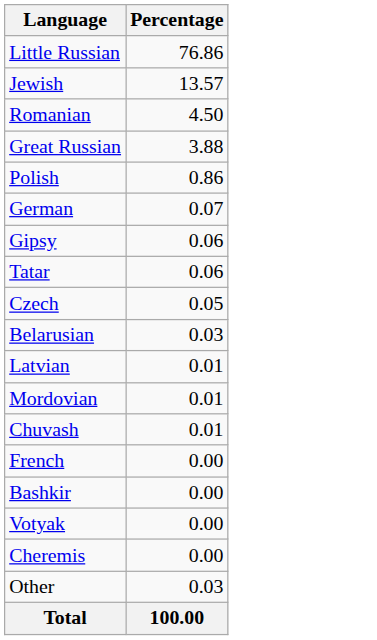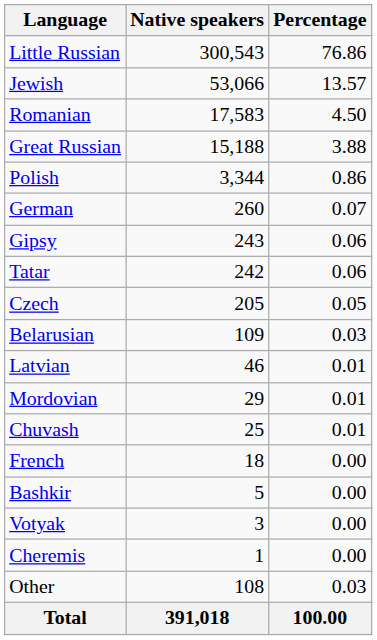 <table class="wikitable sortable">
 <tr>
 <th>Language</th>
+<th>Native speakers</th>
 <th>Percentage</th>
 </tr>
 <tr>
 <td><a href='#'>Little Russian</a></td>
+<td align="right">300,543</td>
 <td align="right">76.86</td>
 </tr>
 <tr>
 <td><a href='#'>Jewish</a></td>
+<td align="right">53,066</td>
 <td align="right">13.57</td>
 </tr>
 <tr>
 <td><a href='#'>Romanian</a></td>
+<td align="right">17,583</td>
 <td align="right">4.50</td>
 </tr>
 <tr>
 <td><a href='#'>Great Russian</a></td>
+<td align="right">15,188</td>
 <td align="right">3.88</td>
 </tr>
 <tr>
 <td><a href='#'>Polish</a></td>
+<td align="right">3,344</td>
 <td align="right">0.86</td>
 </tr>
 <tr>
 <td><a href='#'>German</a></td>
+<td align="right">260</td>
 <td align="right">0.07</td>
 </tr>
 <tr>
 <td><a href='#'>Gipsy</a></td>
+<td align="right">243</td>
 <td align="right">0.06</td>
 </tr>
 <tr>
 <td><a href='#'>Tatar</a></td>
+<td align="right">242</td>
 <td align="right">0.06</td>
 </tr>
 <tr>
 <td><a href='#'>Czech</a></td>
+<td align="right">205</td>
 <td align="right">0.05</td>
 </tr>
 <tr>
 <td><a href='#'>Belarusian</a></td>
+<td align="right">109</td>
 <td align="right">0.03</td>
 </tr>
 <tr>
 <td><a href='#'>Latvian</a></td>
+<td align="right">46</td>
 <td align="right">0.01</td>
 </tr>
 <tr>
 <td><a href='#'>Mordovian</a></td>
+<td align="right">29</td>
 <td align="right">0.01</td>
 </tr>
 <tr>
 <td><a href='#'>Chuvash</a></td>
+<td align="right">25</td>
 <td align="right">0.01</td>
 </tr>
 <tr>
 <td><a href='#'>French</a></td>
+<td align="right">18</td>
 <td align="right">0.00</td>
 </tr>
 <tr>
 <td><a href='#'>Bashkir</a></td>
+<td align="right">5</td>
 <td align="right">0.00</td>
 </tr>
 <tr>
 <td><a href='#'>Votyak</a></td>
+<td align="right">3</td>
 <td align="right">0.00</td>
 </tr>
 <tr>
 <td><a href='#'>Cheremis</a></td>
+<td align="right">1</td>
 <td align="right">0.00</td>
 </tr>
 <tr>
 <td>Other</td>
+<td align="right">108</td>
 <td align="right">0.03</td>
 </tr>
 <tr>
 <th>Total</th>
+<th>391,018</th>
 <th>100.00</th>
 </tr>
 </table>
